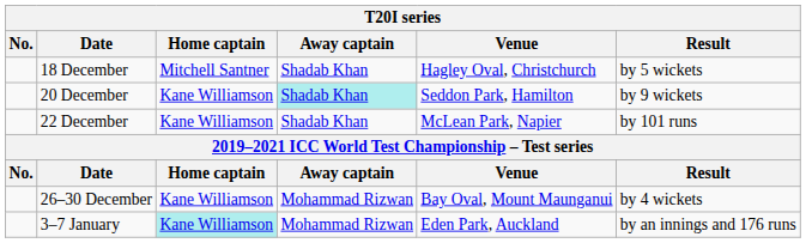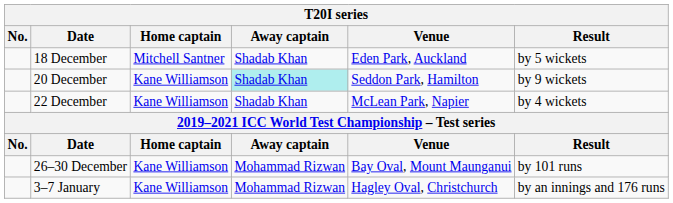 <table class="wikitable">
 <tr>
 <th colspan="9">T20I series</th>
 </tr>
 <tr>
 <th>No.</th>
 <th>Date</th>
 <th>Home captain</th>
 <th>Away captain</th>
 <th>Venue</th>
 <th>Result</th>
 </tr>
 <tr>
 <td></td>
 <td>18 December</td>
 <td><a href='#'>Mitchell Santner</a></td>
 <td><a href='#'>Shadab Khan</a></td>
-<td><a href='#'>Hagley Oval</a>, <a href='#'>Christchurch</a></td>
+<td><a href='#'>Eden Park</a>, <a href='#'>Auckland</a></td>
 <td> by 5 wickets</td>
 </tr>
 <tr>
 <td></td>
 <td>20 December</td>
 <td><a href='#'>Kane Williamson</a></td>
 <td style="background: paleturquoise;"><a href='#'>Shadab Khan</a></td>
 <td><a href='#'>Seddon Park</a>, <a href='#'>Hamilton</a></td>
 <td> by 9 wickets</td>
 </tr>
 <tr>
 <td></td>
 <td>22 December</td>
 <td><a href='#'>Kane Williamson</a></td>
 <td><a href='#'>Shadab Khan</a></td>
 <td><a href='#'>McLean Park</a>, <a href='#'>Napier</a></td>
-<td> by 101 runs</td>
+<td> by 4 wickets</td>
 </tr>
 <tr>
 <th colspan="9"><a href='#'>2019–2021 ICC World Test Championship</a> – Test series</th>
 </tr>
 <tr>
 <th>No.</th>
 <th>Date</th>
 <th>Home captain</th>
 <th>Away captain</th>
 <th>Venue</th>
 <th>Result</th>
 </tr>
 <tr>
 <td></td>
 <td>26–30 December</td>
 <td><a href='#'>Kane Williamson</a></td>
 <td><a href='#'>Mohammad Rizwan</a></td>
 <td><a href='#'>Bay Oval</a>, <a href='#'>Mount Maunganui</a></td>
-<td> by 4 wickets</td>
+<td> by 101 runs</td>
 </tr>
 <tr>
 <td></td>
 <td>3–7 January</td>
-<td style="background: paleturquoise;"><a href='#'>Kane Williamson</a></td>
+<td><a href='#'>Kane Williamson</a></td>
 <td><a href='#'>Mohammad Rizwan</a></td>
-<td><a href='#'>Eden Park</a>, <a href='#'>Auckland</a></td>
+<td><a href='#'>Hagley Oval</a>, <a href='#'>Christchurch</a></td>
 <td> by an innings and 176 runs</td>
 </tr>
 </table>
